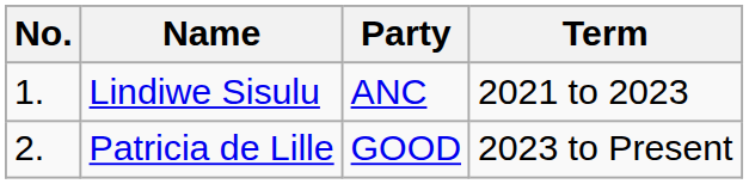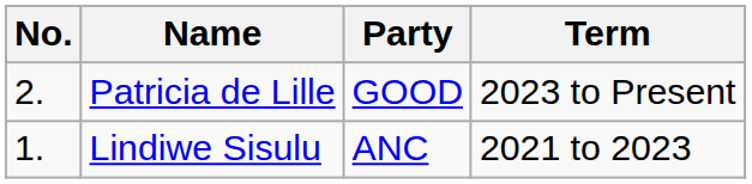 <table class="wikitable">
 <tr>
 <th>No.</th>
 <th>Name</th>
 <th>Party</th>
 <th>Term</th>
 </tr>
 <tr>
+<td>2.</td>
+<td><a href='#'>Patricia de Lille</a></td>
+<td><a href='#'>GOOD</a></td>
+<td>2023 to Present</td>
+</tr>
+<tr>
 <td>1.</td>
 <td><a href='#'>Lindiwe Sisulu</a></td>
 <td><a href='#'>ANC</a></td>
 <td>2021 to 2023</td>
 </tr>
-<tr>
-<td>2.</td>
-<td><a href='#'>Patricia de Lille</a></td>
-<td><a href='#'>GOOD</a></td>
-<td>2023 to Present</td>
-</tr>
 </table>
